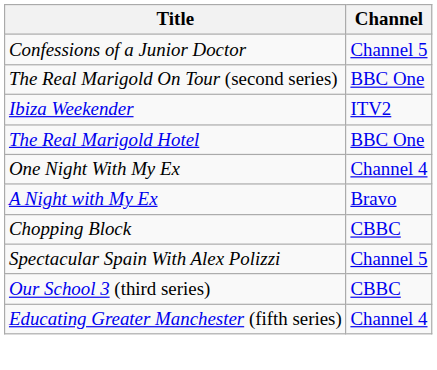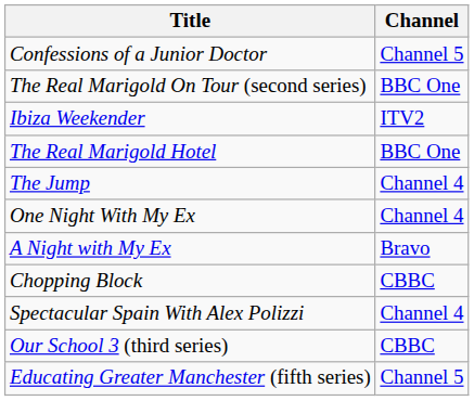 <table class="wikitable">
 <tr>
 <th>Title</th>
 <th>Channel</th>
 </tr>
 <tr>
 <td><em>Confessions of a Junior Doctor</em></td>
 <td><a href='#'>Channel 5</a></td>
 </tr>
 <tr>
 <td><em>The Real Marigold On Tour</em> (second series)</td>
 <td><a href='#'>BBC One</a></td>
 </tr>
 <tr>
 <td><em><a href='#'>Ibiza Weekender</a></em></td>
 <td><a href='#'>ITV2</a></td>
 </tr>
 <tr>
 <td><em><a href='#'>The Real Marigold Hotel</a></em></td>
 <td><a href='#'>BBC One</a></td>
 </tr>
 <tr>
+<td><em><a href='#'>The Jump</a></em></td>
+<td><a href='#'>Channel 4</a></td>
+</tr>
+<tr>
 <td><em>One Night With My Ex</em></td>
 <td><a href='#'>Channel 4</a></td>
 </tr>
 <tr>
 <td><em><a href='#'>A Night with My Ex</a></em></td>
 <td><a href='#'>Bravo</a></td>
 </tr>
 <tr>
 <td><em>Chopping Block</em></td>
 <td><a href='#'>CBBC</a></td>
 </tr>
 <tr>
 <td><em>Spectacular Spain With Alex Polizzi</em></td>
-<td><a href='#'>Channel 5</a></td>
+<td><a href='#'>Channel 4</a></td>
 </tr>
 <tr>
 <td><em><a href='#'>Our School 3</a></em> (third series)</td>
 <td><a href='#'>CBBC</a></td>
 </tr>
 <tr>
 <td><em><a href='#'>Educating Greater Manchester</a></em> (fifth series)</td>
-<td><a href='#'>Channel 4</a></td>
+<td><a href='#'>Channel 5</a></td>
 </tr>
 </table>
